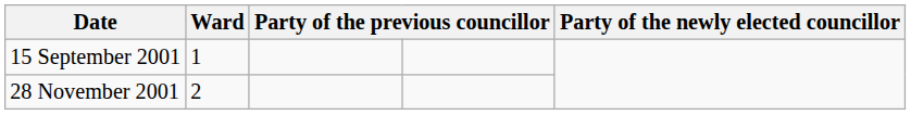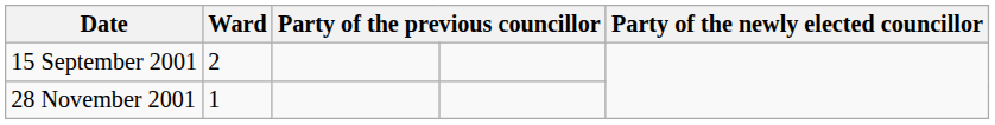 <table class="wikitable">
 <tr>
 <th>Date</th>
 <th>Ward</th>
 <th colspan=2>Party of the previous councillor</th>
 <th colspan=2>Party of the newly elected councillor</th>
 </tr>
 <tr>
 <td>15 September 2001</td>
-<td>1</td>
+<td>2</td>
 <td></td>
 <td></td>
 </tr>
 <tr>
 <td>28 November 2001</td>
-<td>2</td>
+<td>1</td>
 <td></td>
 <td></td>
 </tr>
 </table>
